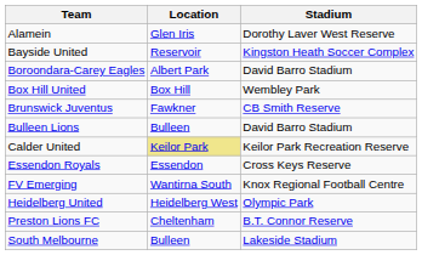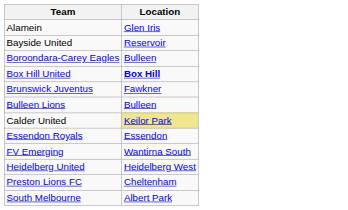 <table class="wikitable">
 <tr>
 <th>Team</th>
 <th>Location</th>
-<th>Stadium</th>
 </tr>
 <tr>
 <td>Alamein</td>
 <td><a href='#'>Glen Iris</a></td>
-<td>Dorothy Laver West Reserve</td>
 </tr>
 <tr>
 <td>Bayside United</td>
 <td><a href='#'>Reservoir</a></td>
-<td><a href='#'>Kingston Heath Soccer Complex</a></td>
 </tr>
 <tr>
 <td><a href='#'>Boroondara-Carey Eagles</a></td>
-<td><a href='#'>Albert Park</a></td>
-<td>David Barro Stadium</td>
+<td><a href='#'>Bulleen</a></td>
 </tr>
 <tr>
 <td><a href='#'>Box Hill United</a></td>
-<td><a href='#'>Box Hill</a></td>
-<td>Wembley Park</td>
+<td><strong><a href='#'>Box Hill</a></strong></td>
 </tr>
 <tr>
 <td><a href='#'>Brunswick Juventus</a></td>
 <td><a href='#'>Fawkner</a></td>
-<td><a href='#'>CB Smith Reserve</a></td>
 </tr>
 <tr>
 <td><a href='#'>Bulleen Lions</a></td>
 <td><a href='#'>Bulleen</a></td>
-<td>David Barro Stadium</td>
 </tr>
 <tr>
 <td>Calder United</td>
 <td style="background: khaki;"><a href='#'>Keilor Park</a></td>
-<td>Keilor Park Recreation Reserve</td>
 </tr>
 <tr>
 <td><a href='#'>Essendon Royals</a></td>
 <td><a href='#'>Essendon</a></td>
-<td>Cross Keys Reserve</td>
 </tr>
 <tr>
 <td><a href='#'>FV Emerging</a></td>
 <td><a href='#'>Wantirna South</a></td>
-<td>Knox Regional Football Centre</td>
 </tr>
 <tr>
 <td><a href='#'>Heidelberg United</a></td>
 <td><a href='#'>Heidelberg West</a></td>
-<td><a href='#'>Olympic Park</a></td>
 </tr>
 <tr>
 <td><a href='#'>Preston Lions FC</a></td>
 <td><a href='#'>Cheltenham</a></td>
-<td><a href='#'>B.T. Connor Reserve</a></td>
 </tr>
 <tr>
 <td><a href='#'>South Melbourne</a></td>
-<td><a href='#'>Bulleen</a></td>
-<td><a href='#'>Lakeside Stadium</a></td>
+<td><a href='#'>Albert Park</a></td>
 </tr>
 </table>
